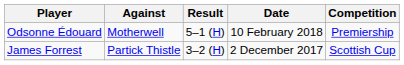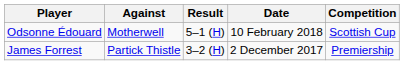 <table class="wikitable sortable">
 <tr>
 <th>Player</th>
 <th>Against</th>
 <th>Result</th>
 <th>Date</th>
 <th>Competition</th>
 </tr>
 <tr>
 <td> <a href='#'>Odsonne Édouard</a></td>
 <td> <a href='#'>Motherwell</a></td>
 <td align=center>5–1 (<a href='#'>H</a>)</td>
 <td align=center>10 February 2018</td>
-<td align=center><a href='#'>Premiership</a></td>
+<td align=center><a href='#'>Scottish Cup</a></td>
 </tr>
 <tr>
 <td> <a href='#'>James Forrest</a></td>
 <td> <a href='#'>Partick Thistle</a></td>
 <td align=center>3–2 (<a href='#'>H</a>)</td>
 <td align=center>2 December 2017</td>
-<td align=center><a href='#'>Scottish Cup</a></td>
+<td align=center><a href='#'>Premiership</a></td>
 </tr>
 </table>
